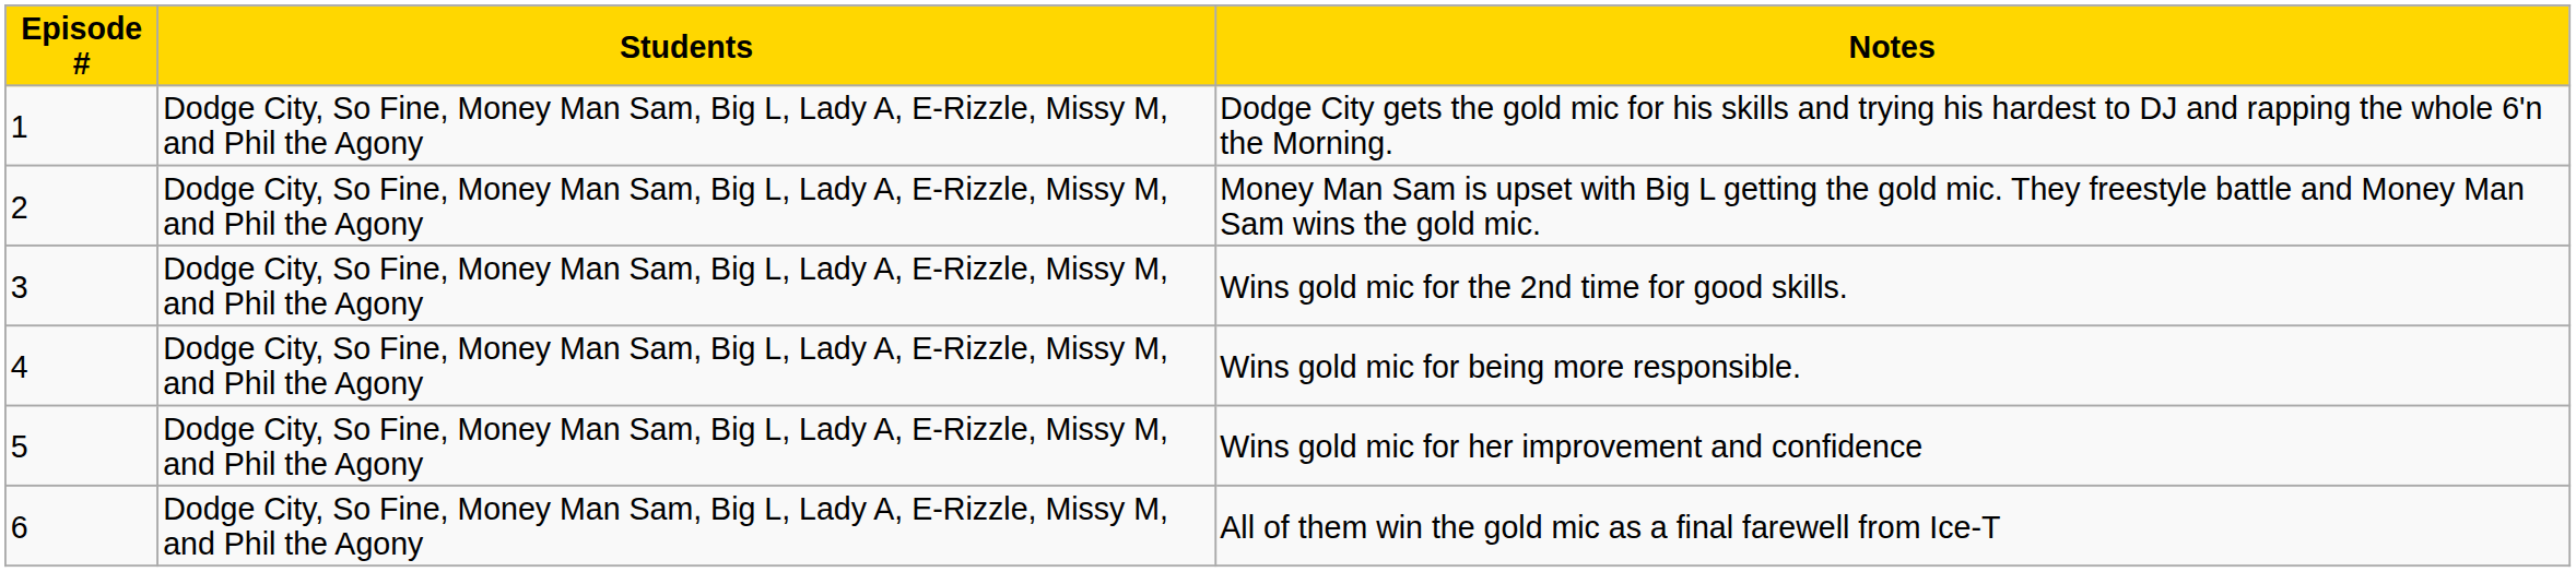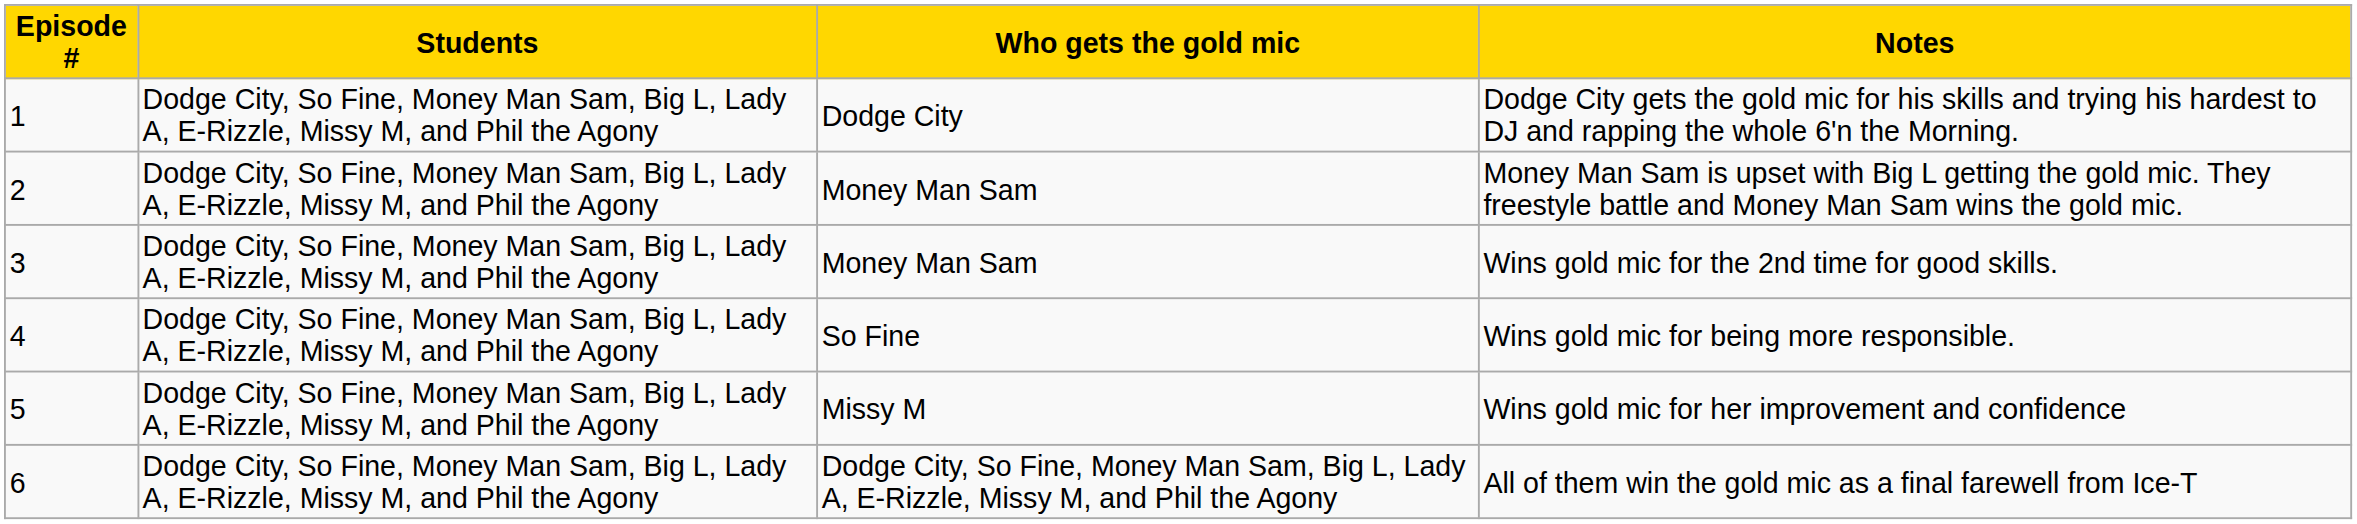 <table border="2" cellpadding="2" cellspacing="0" style="margin: 0 1em 0 0; background: #f9f9f9; border: 1px #aaa solid; border-collapse: collapse; font-size: 95%;">
 <tr style="background:gold">
 <th>Episode #</th>
 <th>Students</th>
+<th>Who gets the gold mic</th>
 <th>Notes</th>
 </tr>
 <tr>
 <td>1</td>
 <td>Dodge City, So Fine, Money Man Sam, Big L, Lady A, E-Rizzle, Missy M, and Phil the Agony</td>
+<td>Dodge City</td>
 <td>Dodge City gets the gold mic for his skills and trying his hardest to DJ and rapping the whole 6'n the Morning.</td>
 </tr>
 <tr>
 <td>2</td>
 <td>Dodge City, So Fine, Money Man Sam, Big L, Lady A, E-Rizzle, Missy M, and Phil the Agony</td>
+<td>Money Man Sam</td>
 <td>Money Man Sam is upset with Big L getting the gold mic. They freestyle battle and Money Man Sam wins the gold mic.</td>
 </tr>
 <tr>
 <td>3</td>
 <td>Dodge City, So Fine, Money Man Sam, Big L, Lady A, E-Rizzle, Missy M, and Phil the Agony</td>
+<td>Money Man Sam</td>
 <td>Wins gold mic for the 2nd time for good skills.</td>
 </tr>
 <tr>
 <td>4</td>
 <td>Dodge City, So Fine, Money Man Sam, Big L, Lady A, E-Rizzle, Missy M, and Phil the Agony</td>
+<td>So Fine</td>
 <td>Wins gold mic for being more responsible.</td>
 </tr>
 <tr>
 <td>5</td>
 <td>Dodge City, So Fine, Money Man Sam, Big L, Lady A, E-Rizzle, Missy M, and Phil the Agony</td>
+<td>Missy M</td>
 <td>Wins gold mic for her improvement and confidence</td>
 </tr>
 <tr>
 <td>6</td>
 <td>Dodge City, So Fine, Money Man Sam, Big L, Lady A, E-Rizzle, Missy M, and Phil the Agony</td>
+<td>Dodge City, So Fine, Money Man Sam, Big L, Lady A, E-Rizzle, Missy M, and Phil the Agony</td>
 <td>All of them win the gold mic as a final farewell from Ice-T</td>
 </tr>
 </table>
